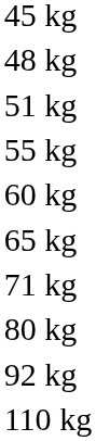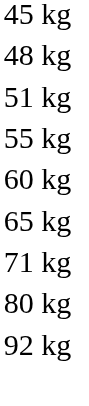 <table>
 <tr>
 <td>45 kg</td>
 <td></td>
 <td></td>
 <td></td>
 </tr>
 <tr>
 <td>48 kg</td>
 <td></td>
 <td></td>
 <td></td>
 </tr>
 <tr>
 <td>51 kg</td>
 <td></td>
 <td></td>
 <td></td>
 </tr>
 <tr>
 <td rowspan=2>55 kg</td>
 <td rowspan=2></td>
 <td rowspan=2></td>
 <td></td>
 </tr>
 <tr>
 <td></td>
 </tr>
 <tr>
 <td rowspan=2>60 kg</td>
 <td rowspan=2></td>
 <td rowspan=2></td>
 <td></td>
 </tr>
 <tr>
 <td></td>
 </tr>
 <tr>
 <td rowspan=2>65 kg</td>
 <td rowspan=2></td>
 <td rowspan=2></td>
 <td></td>
 </tr>
 <tr>
 <td></td>
 </tr>
 <tr>
 <td rowspan=2>71 kg</td>
 <td rowspan=2></td>
 <td rowspan=2></td>
 <td></td>
 </tr>
 <tr>
 <td></td>
 </tr>
 <tr>
 <td>80 kg</td>
 <td></td>
 <td></td>
 <td></td>
 </tr>
 <tr>
 <td>92 kg</td>
 <td></td>
 <td></td>
 <td></td>
 </tr>
-<tr>
-<td>110 kg</td>
-<td></td>
-<td></td>
-<td></td>
-</tr>
 </table>
